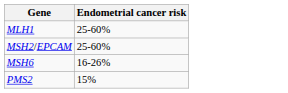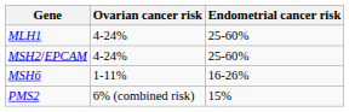 <table class="wikitable sortable">
 <tr>
 <th>Gene</th>
+<th>Ovarian cancer risk</th>
 <th>Endometrial cancer risk</th>
 </tr>
 <tr>
 <td><em><a href='#'>MLH1</a></em></td>
+<td>4-24%</td>
 <td>25-60%</td>
 </tr>
 <tr>
 <td><em><a href='#'>MSH2</a></em>/<em><a href='#'>EPCAM</a></em></td>
+<td>4-24%</td>
 <td>25-60%</td>
 </tr>
 <tr>
 <td><em><a href='#'>MSH6</a></em></td>
+<td>1-11%</td>
 <td>16-26%</td>
 </tr>
 <tr>
 <td><em><a href='#'>PMS2</a></em></td>
+<td>6% (combined risk)</td>
 <td>15%</td>
 </tr>
 </table>
